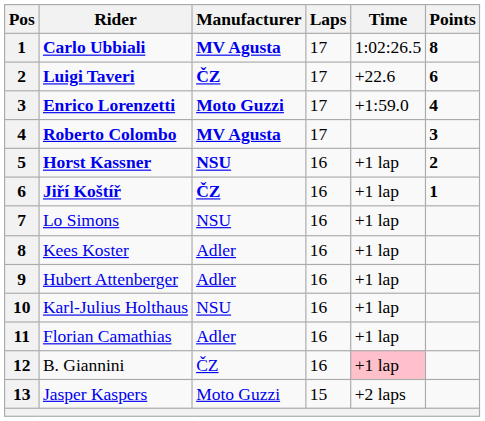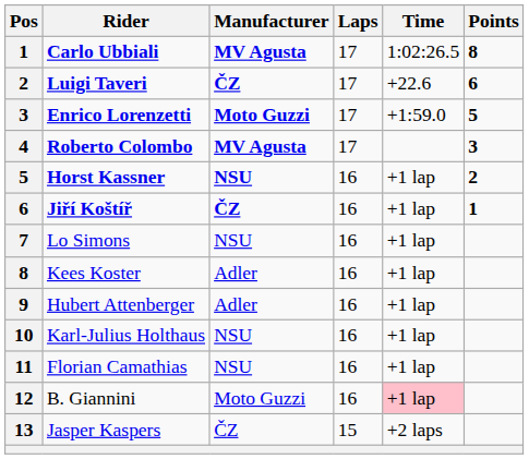 <table class="wikitable" style="font-size: 95%;">
 <tr>
 <th>Pos</th>
 <th>Rider</th>
 <th>Manufacturer</th>
 <th>Laps</th>
 <th>Time</th>
 <th>Points</th>
 </tr>
 <tr>
 <th>1</th>
 <td> <strong><a href='#'>Carlo Ubbiali</a></strong></td>
 <td><strong><a href='#'>MV Agusta</a></strong></td>
 <td>17</td>
 <td>1:02:26.5</td>
 <td><strong>8</strong></td>
 </tr>
 <tr>
 <th>2</th>
 <td> <strong><a href='#'>Luigi Taveri</a></strong></td>
 <td><strong><a href='#'>ČZ</a></strong></td>
 <td>17</td>
 <td>+22.6</td>
 <td><strong>6</strong></td>
 </tr>
 <tr>
 <th>3</th>
 <td> <strong><a href='#'>Enrico Lorenzetti</a></strong></td>
 <td><strong><a href='#'>Moto Guzzi</a></strong></td>
 <td>17</td>
 <td>+1:59.0</td>
-<td><strong>4</strong></td>
+<td><strong>5</strong></td>
 </tr>
 <tr>
 <th>4</th>
 <td> <strong><a href='#'>Roberto Colombo</a></strong></td>
 <td><strong><a href='#'>MV Agusta</a></strong></td>
 <td>17</td>
 <td></td>
 <td><strong>3</strong></td>
 </tr>
 <tr>
 <th>5</th>
 <td> <strong><a href='#'>Horst Kassner</a></strong></td>
 <td><strong><a href='#'>NSU</a></strong></td>
 <td>16</td>
 <td>+1 lap</td>
 <td><strong>2</strong></td>
 </tr>
 <tr>
 <th>6</th>
 <td> <strong><a href='#'>Jiří Koštíř</a></strong></td>
 <td><strong><a href='#'>ČZ</a></strong></td>
 <td>16</td>
 <td>+1 lap</td>
 <td><strong>1</strong></td>
 </tr>
 <tr>
 <th>7</th>
 <td> <a href='#'>Lo Simons</a></td>
 <td><a href='#'>NSU</a></td>
 <td>16</td>
 <td>+1 lap</td>
 <td></td>
 </tr>
 <tr>
 <th>8</th>
 <td> <a href='#'>Kees Koster</a></td>
 <td><a href='#'>Adler</a></td>
 <td>16</td>
 <td>+1 lap</td>
 <td></td>
 </tr>
 <tr>
 <th>9</th>
 <td> <a href='#'>Hubert Attenberger</a></td>
 <td><a href='#'>Adler</a></td>
 <td>16</td>
 <td>+1 lap</td>
 <td></td>
 </tr>
 <tr>
 <th>10</th>
 <td> <a href='#'>Karl-Julius Holthaus</a></td>
 <td><a href='#'>NSU</a></td>
 <td>16</td>
 <td>+1 lap</td>
 <td></td>
 </tr>
 <tr>
 <th>11</th>
 <td> <a href='#'>Florian Camathias</a></td>
-<td><a href='#'>Adler</a></td>
+<td><a href='#'>NSU</a></td>
 <td>16</td>
 <td>+1 lap</td>
 <td></td>
 </tr>
 <tr>
 <th>12</th>
 <td> B. Giannini</td>
-<td><a href='#'>ČZ</a></td>
+<td><a href='#'>Moto Guzzi</a></td>
 <td>16</td>
 <td style="background: pink;">+1 lap</td>
 <td></td>
 </tr>
 <tr>
 <th>13</th>
 <td> <a href='#'>Jasper Kaspers</a></td>
-<td><a href='#'>Moto Guzzi</a></td>
+<td><a href='#'>ČZ</a></td>
 <td>15</td>
 <td>+2 laps</td>
 <td></td>
 </tr>
 <tr>
 <th colspan=6></th>
 </tr>
 </table>
